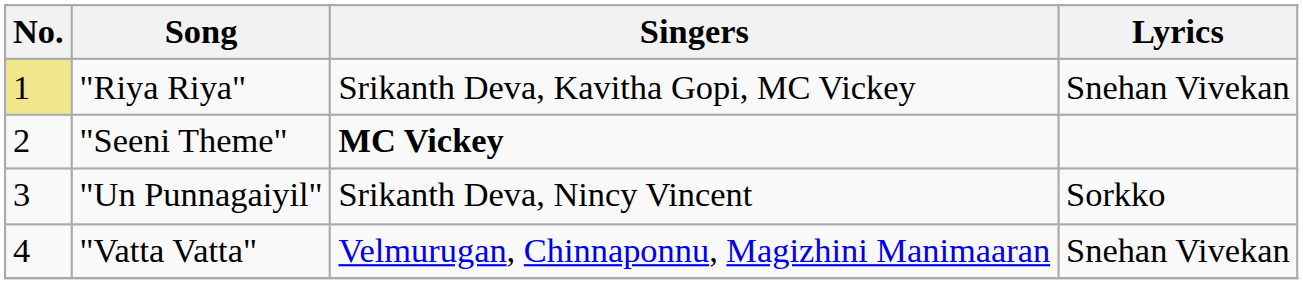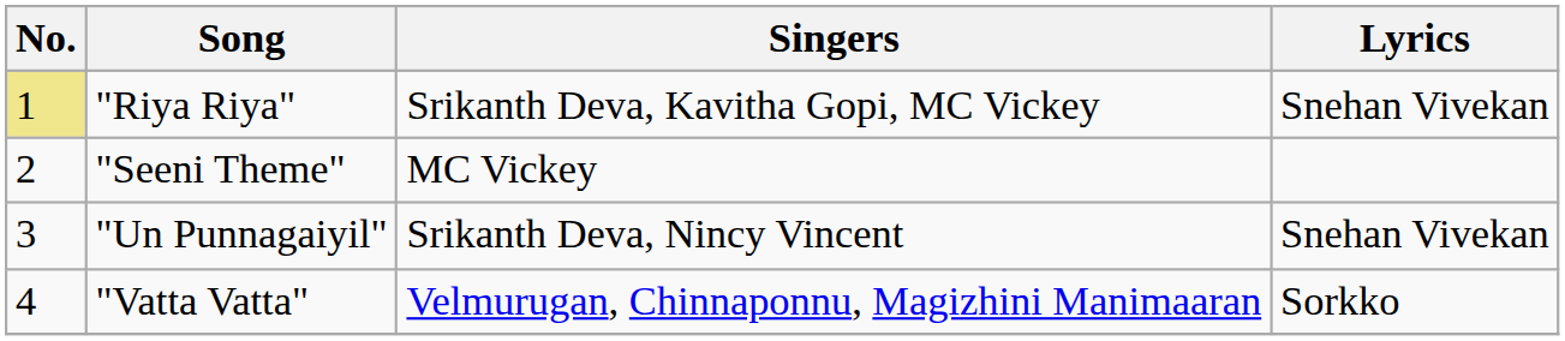 <table class="wikitable">
 <tr>
 <th>No.</th>
 <th>Song</th>
 <th>Singers</th>
 <th>Lyrics</th>
 </tr>
 <tr>
 <td style="background: khaki;">1</td>
 <td>"Riya Riya"</td>
 <td>Srikanth Deva, Kavitha Gopi, MC Vickey</td>
 <td>Snehan Vivekan</td>
 </tr>
 <tr>
 <td>2</td>
 <td>"Seeni Theme"</td>
-<td><strong>MC Vickey</strong></td>
+<td>MC Vickey</td>
 </tr>
 <tr>
 <td>3</td>
 <td>"Un Punnagaiyil"</td>
 <td>Srikanth Deva, Nincy Vincent</td>
-<td>Sorkko</td>
+<td>Snehan Vivekan</td>
 </tr>
 <tr>
 <td>4</td>
 <td>"Vatta Vatta"</td>
 <td><a href='#'>Velmurugan</a>, <a href='#'>Chinnaponnu</a>, <a href='#'>Magizhini Manimaaran</a></td>
-<td>Snehan Vivekan</td>
+<td>Sorkko</td>
 </tr>
 <tr>
 </tr>
 </table>
